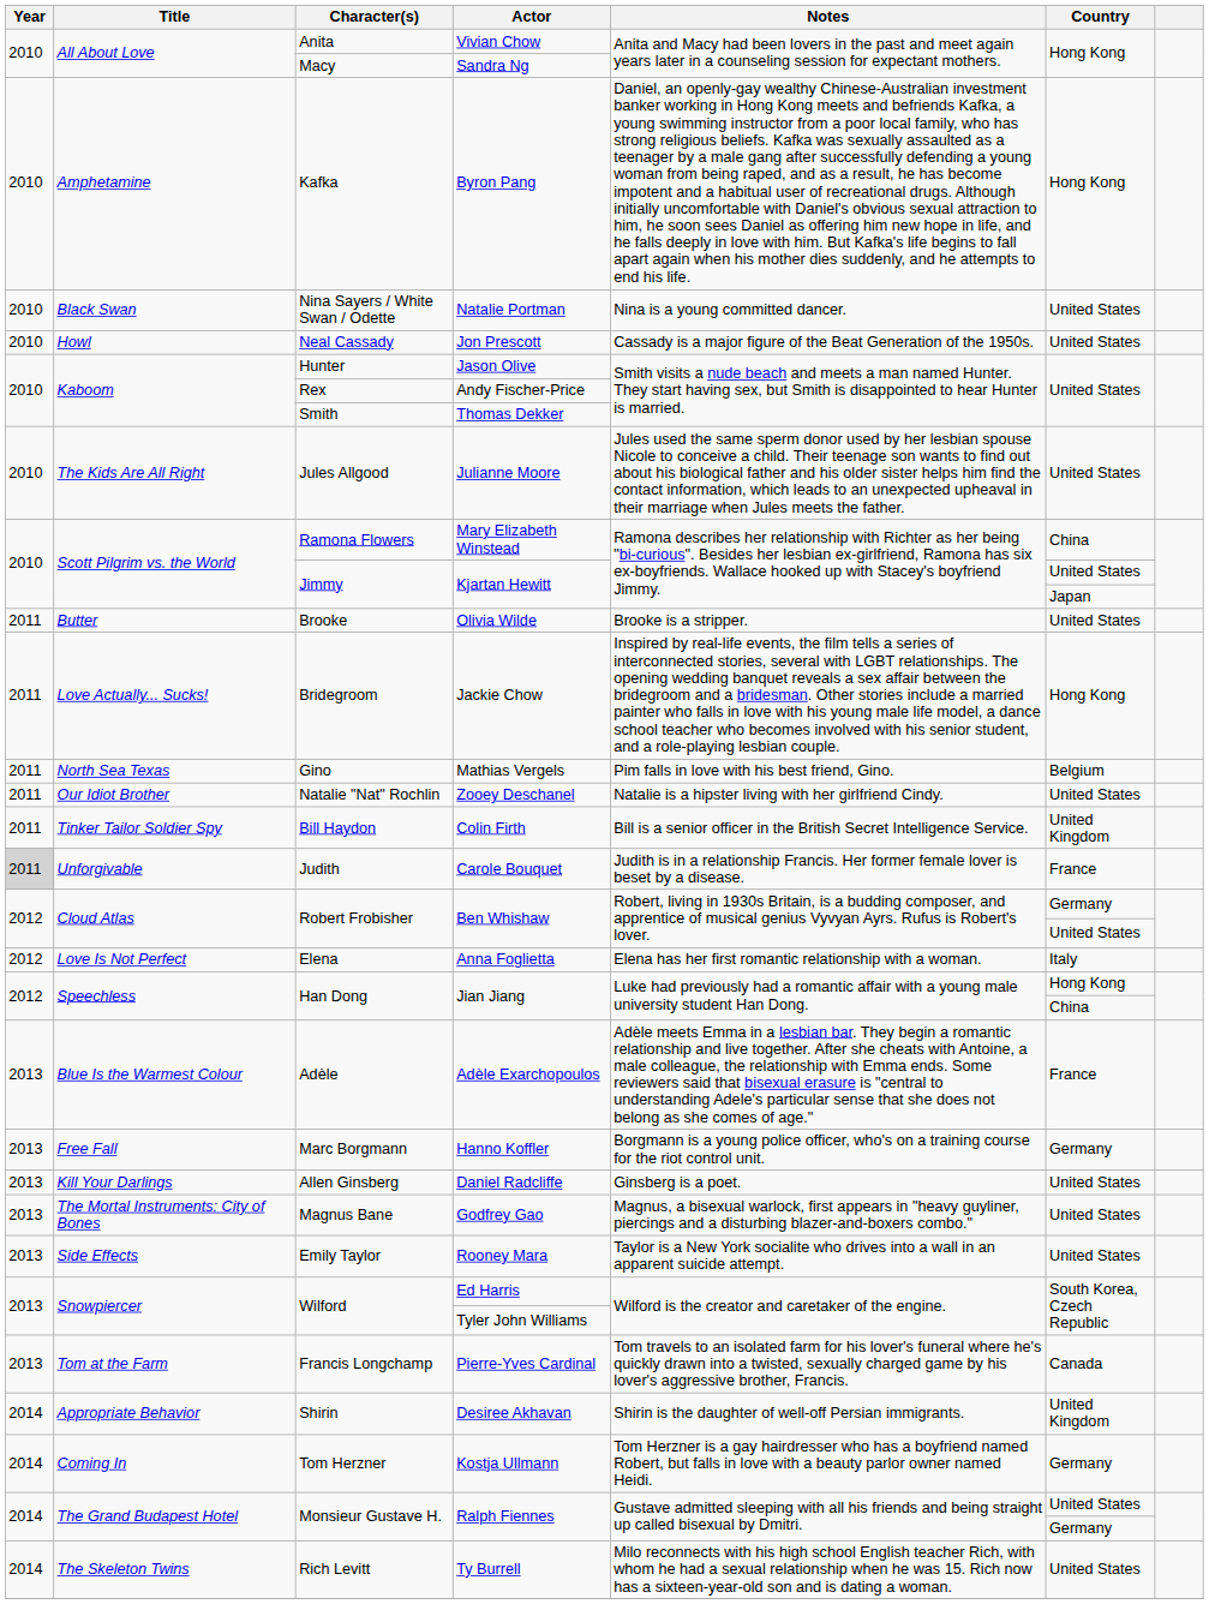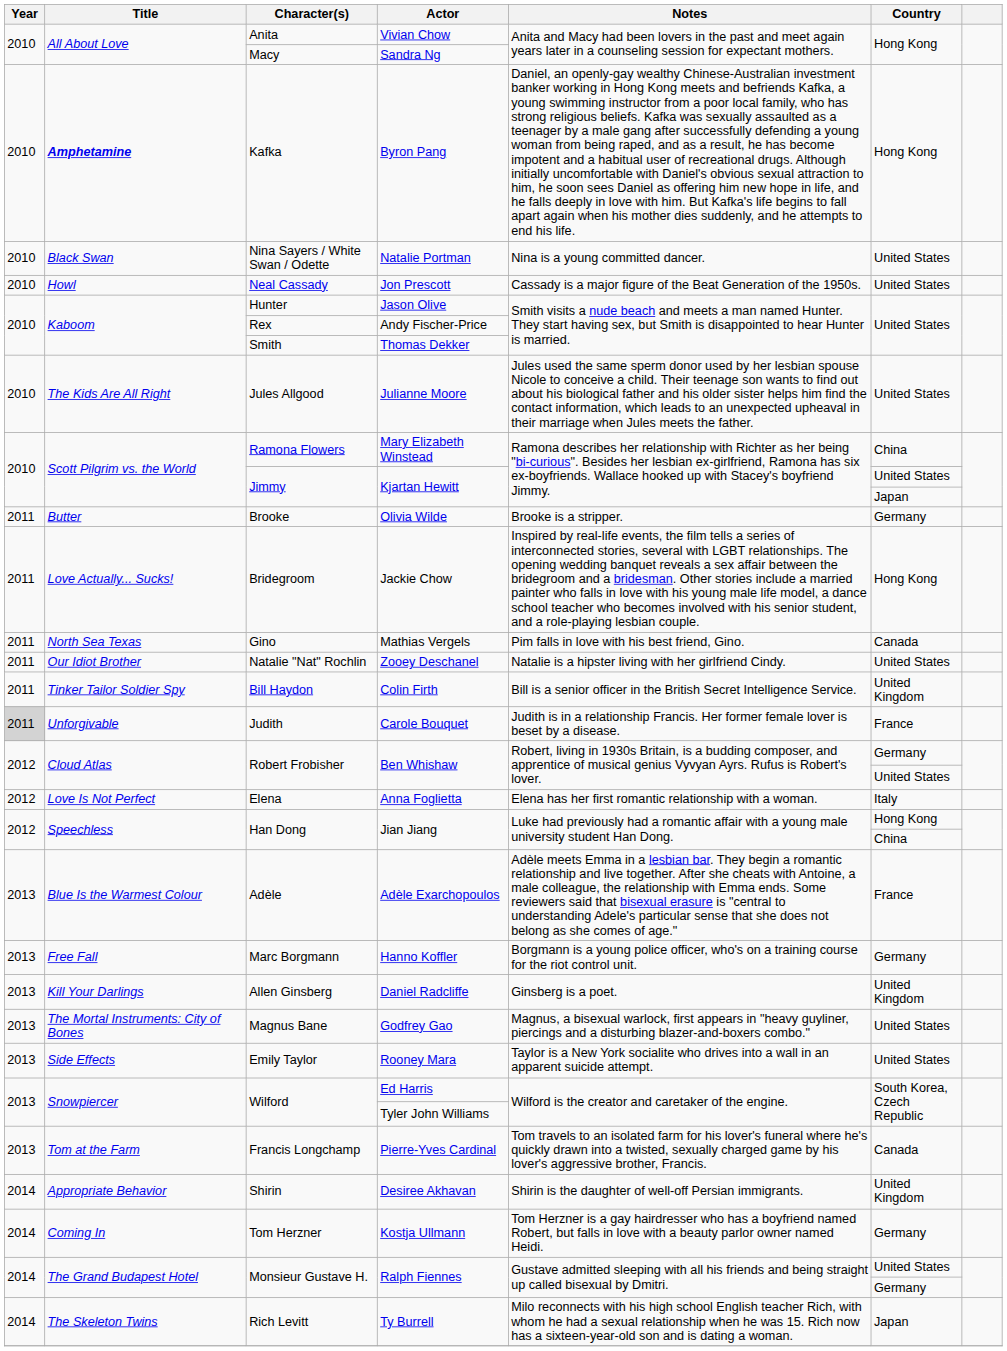 <table class="wikitable sortable" style="width: 100%">
 <tr>
 <th style="width:4%;">Year</th>
 <th style="width:20%;">Title</th>
 <th style="width:13%;">Character(s)</th>
 <th style="width:13%;">Actor</th>
 <th style="width:36%;">Notes</th>
 <th style="width:9%;">Country</th>
 <th style="width:4%;" class="unsortable"></th>
 </tr>
 <tr>
 <td rowspan="2">2010</td>
 <td rowspan="2"><em><a href='#'>All About Love</a></em></td>
 <td>Anita</td>
 <td><a href='#'>Vivian Chow</a></td>
 <td rowspan="2">Anita and Macy had been lovers in the past and meet again years later in a counseling session for expectant mothers.</td>
 <td rowspan="2">Hong Kong</td>
 <td rowspan="2"></td>
 </tr>
 <tr>
 <td>Macy</td>
 <td><a href='#'>Sandra Ng</a></td>
 </tr>
 <tr>
 <td>2010</td>
-<td><em><a href='#'>Amphetamine</a></em></td>
+<td><strong><em><a href='#'>Amphetamine</a></em></strong></td>
 <td>Kafka</td>
 <td><a href='#'>Byron Pang</a></td>
 <td>Daniel, an openly-gay wealthy Chinese-Australian investment banker working in Hong Kong meets and befriends Kafka, a young swimming instructor from a poor local family, who has strong religious beliefs. Kafka was sexually assaulted as a teenager by a male gang after successfully defending a young woman from being raped, and as a result, he has become impotent and a habitual user of recreational drugs. Although initially uncomfortable with Daniel's obvious sexual attraction to him, he soon sees Daniel as offering him new hope in life, and he falls deeply in love with him. But Kafka's life begins to fall apart again when his mother dies suddenly, and he attempts to end his life.</td>
 <td>Hong Kong</td>
 <td></td>
 </tr>
 <tr>
 <td>2010</td>
 <td><em><a href='#'>Black Swan</a></em></td>
 <td>Nina Sayers / White Swan / Odette</td>
 <td><a href='#'>Natalie Portman</a></td>
 <td>Nina is a young committed dancer.</td>
 <td>United States</td>
 <td></td>
 </tr>
 <tr>
 <td>2010</td>
 <td><em><a href='#'>Howl</a></em></td>
 <td><a href='#'>Neal Cassady</a></td>
 <td><a href='#'>Jon Prescott</a></td>
 <td>Cassady is a major figure of the Beat Generation of the 1950s.</td>
 <td>United States</td>
 <td></td>
 </tr>
 <tr>
 <td rowspan="3">2010</td>
 <td rowspan="3"><em><a href='#'>Kaboom</a></em></td>
 <td>Hunter</td>
 <td><a href='#'>Jason Olive</a></td>
 <td rowspan="3">Smith visits a <a href='#'>nude beach</a> and meets a man named Hunter. They start having sex, but Smith is disappointed to hear Hunter is married.</td>
 <td rowspan="3">United States</td>
 <td rowspan="3"></td>
 </tr>
 <tr>
 <td>Rex</td>
 <td>Andy Fischer-Price</td>
 </tr>
 <tr>
 <td>Smith</td>
 <td><a href='#'>Thomas Dekker</a></td>
 </tr>
 <tr>
 <td>2010</td>
 <td><em><a href='#'>The Kids Are All Right</a></em></td>
 <td>Jules Allgood</td>
 <td><a href='#'>Julianne Moore</a></td>
 <td>Jules used the same sperm donor used by her lesbian spouse Nicole to conceive a child. Their teenage son wants to find out about his biological father and his older sister helps him find the contact information, which leads to an unexpected upheaval in their marriage when Jules meets the father.</td>
 <td>United States</td>
 <td></td>
 </tr>
 <tr>
 <td rowspan="3">2010</td>
 <td rowspan="3"><em><a href='#'>Scott Pilgrim vs. the World</a></em></td>
 <td><a href='#'>Ramona Flowers</a></td>
 <td><a href='#'>Mary Elizabeth Winstead</a></td>
 <td rowspan="3">Ramona describes her relationship with Richter as her being "<a href='#'>bi-curious</a>". Besides her lesbian ex-girlfriend, Ramona has six ex-boyfriends.  Wallace hooked up with Stacey's boyfriend Jimmy.</td>
 <td>China</td>
 <td rowspan="3"> </td>
 </tr>
 <tr>
 <td rowspan="2"><a href='#'>Jimmy</a></td>
 <td rowspan="2"><a href='#'>Kjartan Hewitt</a></td>
 <td>United States</td>
 </tr>
 <tr>
 <td>Japan</td>
 </tr>
 <tr>
 <td>2011</td>
 <td><em><a href='#'>Butter</a></em></td>
 <td>Brooke</td>
 <td><a href='#'>Olivia Wilde</a></td>
 <td>Brooke is a stripper.</td>
-<td>United States</td>
+<td>Germany</td>
 <td></td>
 </tr>
 <tr>
 <td>2011</td>
 <td><em><a href='#'>Love Actually... Sucks!</a></em></td>
 <td>Bridegroom</td>
 <td>Jackie Chow</td>
 <td>Inspired by real-life events, the film tells a series of interconnected stories, several with LGBT relationships. The opening wedding banquet reveals a sex affair between the bridegroom and a <a href='#'>bridesman</a>. Other stories include a married painter who falls in love with his young male life model, a dance school teacher who becomes involved with his senior student, and a role-playing lesbian couple.</td>
 <td>Hong Kong</td>
 <td></td>
 </tr>
 <tr>
 <td>2011</td>
 <td><em><a href='#'>North Sea Texas</a></em></td>
 <td>Gino</td>
 <td>Mathias Vergels</td>
 <td>Pim falls in love with his best friend, Gino.</td>
-<td>Belgium</td>
+<td>Canada</td>
 <td></td>
 </tr>
 <tr>
 <td>2011</td>
 <td><em><a href='#'>Our Idiot Brother</a></em></td>
 <td>Natalie "Nat" Rochlin</td>
 <td><a href='#'>Zooey Deschanel</a></td>
 <td>Natalie is a hipster living with her girlfriend Cindy.</td>
 <td>United States</td>
 <td></td>
 </tr>
 <tr>
 <td>2011</td>
 <td><em><a href='#'>Tinker Tailor Soldier Spy</a></em></td>
 <td><a href='#'>Bill Haydon</a></td>
 <td><a href='#'>Colin Firth</a></td>
 <td>Bill is a senior officer in the British Secret Intelligence Service.</td>
 <td>United Kingdom</td>
 <td></td>
 </tr>
 <tr>
 <td style="background: lightgrey;">2011</td>
 <td><em><a href='#'>Unforgivable</a></em></td>
 <td>Judith</td>
 <td><a href='#'>Carole Bouquet</a></td>
 <td>Judith is in a relationship Francis. Her former female lover is beset by a disease.</td>
 <td>France</td>
 <td></td>
 </tr>
 <tr>
 <td rowspan="2">2012</td>
 <td rowspan="2"><em><a href='#'>Cloud Atlas</a></em></td>
 <td rowspan="2">Robert Frobisher</td>
 <td rowspan="2"><a href='#'>Ben Whishaw</a></td>
 <td rowspan="2">Robert, living in 1930s Britain, is a budding composer, and apprentice of musical genius Vyvyan Ayrs.  Rufus is Robert's lover.</td>
 <td>Germany</td>
 <td rowspan="2"></td>
 </tr>
 <tr>
 <td>United States</td>
 </tr>
 <tr>
 <td>2012</td>
 <td><em><a href='#'>Love Is Not Perfect</a></em></td>
 <td>Elena</td>
 <td><a href='#'>Anna Foglietta</a></td>
 <td>Elena has her first romantic relationship with a woman.</td>
 <td>Italy</td>
 <td></td>
 </tr>
 <tr>
 <td rowspan="2">2012</td>
 <td rowspan="2"><em><a href='#'>Speechless</a></em></td>
 <td rowspan="2">Han Dong</td>
 <td rowspan="2">Jian Jiang</td>
 <td rowspan="2">Luke had previously had a romantic affair with a young male university student Han Dong.</td>
 <td>Hong Kong</td>
 <td rowspan="2"></td>
 </tr>
 <tr>
 <td>China</td>
 </tr>
 <tr>
 <td>2013</td>
 <td><em><a href='#'>Blue Is the Warmest Colour</a></em></td>
 <td>Adèle</td>
 <td><a href='#'>Adèle Exarchopoulos</a></td>
 <td>Adèle meets Emma in a <a href='#'>lesbian bar</a>. They begin a romantic relationship and live together. After she cheats with Antoine, a male colleague, the relationship with Emma ends. Some reviewers said that <a href='#'>bisexual erasure</a> is "central to understanding Adele's particular sense that she does not belong as she comes of age."</td>
 <td>France</td>
 <td></td>
 </tr>
 <tr>
 <td>2013</td>
 <td><em><a href='#'>Free Fall</a></em></td>
 <td>Marc Borgmann</td>
 <td><a href='#'>Hanno Koffler</a></td>
 <td>Borgmann is a young police officer, who's on a training course for the riot control unit.</td>
 <td>Germany</td>
 <td></td>
 </tr>
 <tr>
 <td>2013</td>
 <td><em><a href='#'>Kill Your Darlings</a></em></td>
 <td>Allen Ginsberg</td>
 <td><a href='#'>Daniel Radcliffe</a></td>
 <td>Ginsberg is a poet.</td>
-<td>United States</td>
+<td>United Kingdom</td>
 <td></td>
 </tr>
 <tr>
 <td>2013</td>
 <td><em><a href='#'>The Mortal Instruments: City of Bones</a></em></td>
 <td>Magnus Bane</td>
 <td><a href='#'>Godfrey Gao</a></td>
 <td>Magnus, a bisexual warlock, first appears in "heavy guyliner, piercings and a disturbing blazer-and-boxers combo."</td>
 <td>United States</td>
 <td></td>
 </tr>
 <tr>
 <td>2013</td>
 <td><em><a href='#'>Side Effects</a></em></td>
 <td>Emily Taylor</td>
 <td><a href='#'>Rooney Mara</a></td>
 <td>Taylor is a New York socialite who drives into a wall in an apparent suicide attempt.</td>
 <td>United States</td>
 <td></td>
 </tr>
 <tr>
 <td rowspan="2">2013</td>
 <td rowspan="2"><em><a href='#'>Snowpiercer</a></em></td>
 <td rowspan="2">Wilford</td>
 <td><a href='#'>Ed Harris</a></td>
 <td rowspan="2">Wilford is the creator and caretaker of the engine.</td>
 <td rowspan="2">South Korea, Czech Republic</td>
 <td rowspan="2"></td>
 </tr>
 <tr>
 <td>Tyler John Williams</td>
 </tr>
 <tr>
 <td>2013</td>
 <td><em><a href='#'>Tom at the Farm</a></em></td>
 <td>Francis Longchamp</td>
 <td><a href='#'>Pierre-Yves Cardinal</a></td>
 <td>Tom travels to an isolated farm for his lover's funeral where he's quickly drawn into a twisted, sexually charged game by his lover's aggressive brother, Francis.</td>
 <td>Canada</td>
 <td></td>
 </tr>
 <tr>
 <td>2014</td>
 <td><em><a href='#'>Appropriate Behavior</a></em></td>
 <td>Shirin</td>
 <td><a href='#'>Desiree Akhavan</a></td>
 <td>Shirin is the daughter of well-off Persian immigrants.</td>
 <td>United Kingdom</td>
 <td></td>
 </tr>
 <tr>
 <td>2014</td>
 <td><em><a href='#'>Coming In</a></em></td>
 <td>Tom Herzner</td>
 <td><a href='#'>Kostja Ullmann</a></td>
 <td>Tom Herzner is a gay hairdresser who has a boyfriend named Robert, but falls in love with a beauty parlor owner named Heidi.</td>
 <td>Germany</td>
 <td></td>
 </tr>
 <tr>
 <td rowspan="2">2014</td>
 <td rowspan="2"><em><a href='#'>The Grand Budapest Hotel</a></em></td>
 <td rowspan="2">Monsieur Gustave H.</td>
 <td rowspan="2"><a href='#'>Ralph Fiennes</a></td>
 <td rowspan="2">Gustave admitted sleeping with all his friends and being straight up called bisexual by Dmitri.</td>
 <td>United States</td>
 <td rowspan="2"></td>
 </tr>
 <tr>
 <td>Germany</td>
 </tr>
 <tr>
 <td>2014</td>
 <td><em><a href='#'>The Skeleton Twins</a></em></td>
 <td>Rich Levitt</td>
 <td><a href='#'>Ty Burrell</a></td>
 <td>Milo reconnects with his high school English teacher Rich, with whom he had a sexual relationship when he was 15. Rich now has a sixteen-year-old son and is dating a woman.</td>
-<td>United States</td>
+<td>Japan</td>
 <td></td>
 </tr>
 <tr>
 </tr>
 </table>
